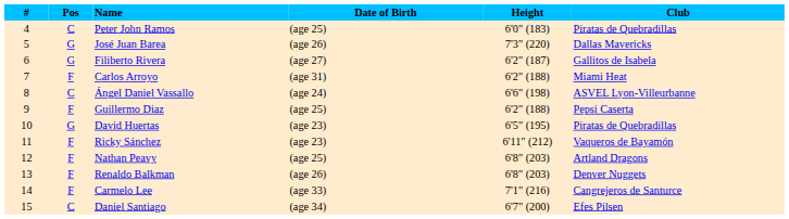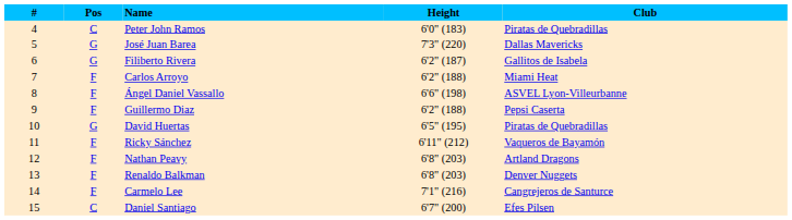 <table border=0 cellpadding=2 cellspacing=0  |- bgcolor=#FFECCE style="text-align:center; font-size:90%;" width=80%>
 <tr bgcolor=#00BFFF>
 <th width=5%>#</th>
 <th width=5%>Pos</th>
 <th width=22% align=left>Name</th>
-<th width=22%>Date of Birth</th>
 <th width=10%>Height</th>
 <th width=24%>Club</th>
 </tr>
 <tr>
 <td>4</td>
 <td><a href='#'>C</a></td>
 <td align=left><a href='#'>Peter John Ramos</a></td>
-<td align=left> (age 25)</td>
 <td>6'0" (183)</td>
 <td align=left> <a href='#'>Piratas de Quebradillas</a></td>
 </tr>
 <tr>
 <td>5</td>
 <td><a href='#'>G</a></td>
 <td align=left><a href='#'>José Juan Barea</a></td>
-<td align=left> (age 26)</td>
 <td>7'3" (220)</td>
 <td align=left> <a href='#'>Dallas Mavericks</a></td>
 </tr>
 <tr>
 <td>6</td>
 <td><a href='#'>G</a></td>
 <td align=left><a href='#'>Filiberto Rivera</a></td>
-<td align=left> (age 27)</td>
 <td>6'2" (187)</td>
 <td align=left> <a href='#'>Gallitos de Isabela</a></td>
 </tr>
 <tr>
 <td>7</td>
 <td><a href='#'>F</a></td>
 <td align=left><a href='#'>Carlos Arroyo</a></td>
-<td align=left> (age 31)</td>
 <td>6'2" (188)</td>
 <td align=left> <a href='#'>Miami Heat</a></td>
 </tr>
 <tr>
 <td>8</td>
-<td><a href='#'>C</a></td>
+<td><a href='#'>F</a></td>
 <td align=left><a href='#'>Ángel Daniel Vassallo</a></td>
-<td align=left> (age 24)</td>
 <td>6'6" (198)</td>
 <td align=left> <a href='#'>ASVEL Lyon-Villeurbanne</a></td>
 </tr>
 <tr>
 <td>9</td>
 <td><a href='#'>F</a></td>
 <td align=left><a href='#'>Guillermo Diaz</a></td>
-<td align=left> (age 25)</td>
 <td>6'2" (188)</td>
 <td align=left> <a href='#'>Pepsi Caserta</a></td>
 </tr>
 <tr>
 <td>10</td>
 <td><a href='#'>G</a></td>
 <td align=left><a href='#'>David Huertas</a></td>
-<td align=left> (age 23)</td>
 <td>6'5" (195)</td>
 <td align=left> <a href='#'>Piratas de Quebradillas</a></td>
 </tr>
 <tr>
 <td>11</td>
 <td><a href='#'>F</a></td>
 <td align=left><a href='#'>Ricky Sánchez</a></td>
-<td align=left> (age 23)</td>
 <td>6'11" (212)</td>
 <td align=left> <a href='#'>Vaqueros de Bayamón</a></td>
 </tr>
 <tr>
 <td>12</td>
 <td><a href='#'>F</a></td>
 <td align=left><a href='#'>Nathan Peavy</a></td>
-<td align=left> (age 25)</td>
 <td>6'8" (203)</td>
 <td align=left> <a href='#'>Artland Dragons</a></td>
 </tr>
 <tr>
 <td>13</td>
 <td><a href='#'>F</a></td>
 <td align=left><a href='#'>Renaldo Balkman</a></td>
-<td align=left> (age 26)</td>
 <td>6'8" (203)</td>
 <td align=left> <a href='#'>Denver Nuggets</a></td>
 </tr>
 <tr>
 <td>14</td>
 <td><a href='#'>F</a></td>
 <td align=left><a href='#'>Carmelo Lee</a></td>
-<td align=left> (age 33)</td>
 <td>7'1" (216)</td>
 <td align=left> <a href='#'>Cangrejeros de Santurce</a></td>
 </tr>
 <tr>
 <td>15</td>
 <td><a href='#'>C</a></td>
 <td align=left><a href='#'>Daniel Santiago</a></td>
-<td align=left> (age 34)</td>
 <td>6'7" (200)</td>
 <td align=left> <a href='#'>Efes Pilsen</a></td>
 </tr>
 </table>
